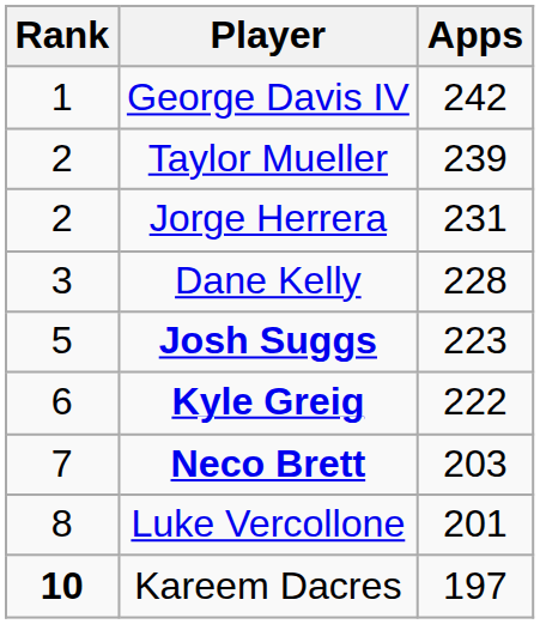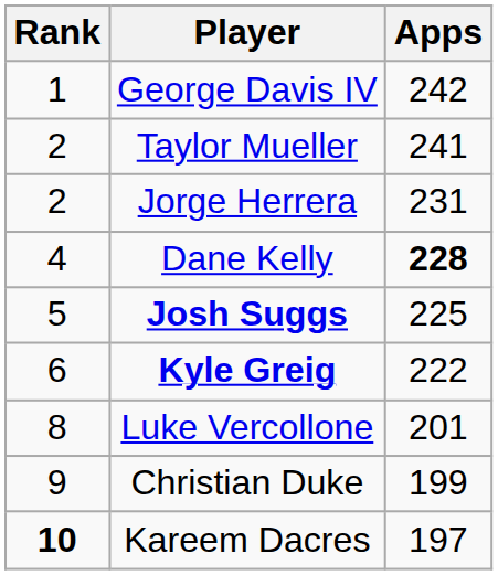 <table class="wikitable" style="text-align:center">
 <tr>
 <th>Rank</th>
 <th>Player</th>
 <th>Apps</th>
 </tr>
 <tr>
 <td>1</td>
 <td> <a href='#'>George Davis IV</a></td>
 <td>242</td>
 </tr>
 <tr>
 <td>2</td>
 <td> <a href='#'>Taylor Mueller</a></td>
-<td>239</td>
+<td>241</td>
 </tr>
 <tr>
 <td>2</td>
 <td> <a href='#'>Jorge Herrera</a></td>
 <td>231</td>
 </tr>
 <tr>
-<td>3</td>
+<td>4</td>
 <td> <a href='#'>Dane Kelly</a></td>
-<td>228</td>
+<td><strong>228</strong></td>
 </tr>
 <tr>
 <td>5</td>
 <td> <strong><a href='#'>Josh Suggs</a></strong></td>
-<td>223</td>
+<td>225</td>
 </tr>
 <tr>
 <td>6</td>
 <td> <strong><a href='#'>Kyle Greig</a></strong></td>
 <td>222</td>
 </tr>
 <tr>
-<td>7</td>
-<td> <strong><a href='#'>Neco Brett</a></strong></td>
-<td>203</td>
-</tr>
-<tr>
 <td>8</td>
 <td> <a href='#'>Luke Vercollone</a></td>
 <td>201</td>
+</tr>
+<tr>
+<td>9</td>
+<td> Christian Duke</td>
+<td>199</td>
 </tr>
 <tr>
 <td><strong>10</strong></td>
 <td> Kareem Dacres</td>
 <td>197</td>
 </tr>
 </table>
